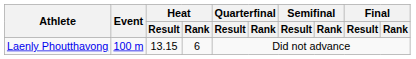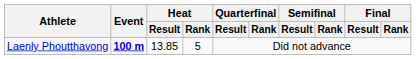 <table class="wikitable" style="font-size:90%">
 <tr>
 <th rowspan="2">Athlete</th>
 <th rowspan="2">Event</th>
 <th colspan="2">Heat</th>
 <th colspan="2">Quarterfinal</th>
 <th colspan="2">Semifinal</th>
 <th colspan="2">Final</th>
 </tr>
 <tr style="font-size:95%">
 <th>Result</th>
 <th>Rank</th>
 <th>Result</th>
 <th>Rank</th>
 <th>Result</th>
 <th>Rank</th>
 <th>Result</th>
 <th>Rank</th>
 </tr>
 <tr align=center>
 <td align=left><a href='#'>Laenly Phoutthavong</a></td>
-<td align=left><a href='#'>100 m</a></td>
-<td>13.15</td>
-<td>6</td>
+<td align=left><strong><a href='#'>100 m</a></strong></td>
+<td>13.85</td>
+<td>5</td>
 <td colspan=6>Did not advance</td>
 </tr>
 </table>
